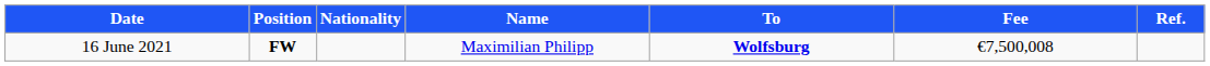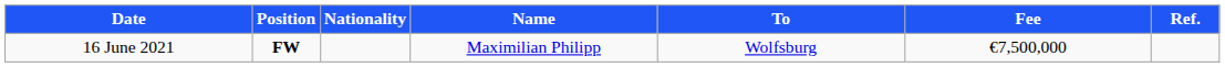 <table class="wikitable"  style="text-align:center; font-size:90%; ">
 <tr>
 <th style="background:#1F56F5; color:white; width:200px;">Date</th>
 <th style="background:#1F56F5; color:white; width:50px;">Position</th>
 <th style="background:#1F56F5; color:white; width:50px;">Nationality</th>
 <th style="background:#1F56F5; color:white; width:200px;">Name</th>
 <th style="background:#1F56F5; color:white; width:200px;">To</th>
 <th style="background:#1F56F5; color:white; width:200px;">Fee</th>
 <th style="background:#1F56F5; color:white; width:50px;">Ref.</th>
 </tr>
 <tr>
 <td>16 June 2021</td>
 <td><strong>FW</strong></td>
 <td></td>
 <td><a href='#'>Maximilian Philipp</a></td>
-<td><strong><a href='#'>Wolfsburg</a></strong></td>
-<td>€7,500,008</td>
+<td><a href='#'>Wolfsburg</a></td>
+<td>€7,500,000</td>
 <td></td>
 </tr>
 </table>
